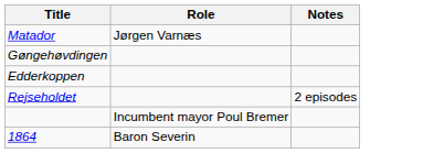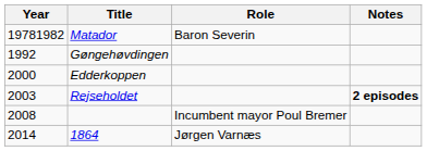 <table class="wikitable sortable">
 <tr>
+<th>Year</th>
 <th>Title</th>
 <th>Role</th>
 <th class="unsortable">Notes</th>
 </tr>
 <tr>
+<td>19781982</td>
 <td><em><a href='#'>Matador</a></em></td>
-<td>Jørgen Varnæs</td>
+<td>Baron Severin</td>
 <td></td>
 </tr>
 <tr>
+<td>1992</td>
 <td><em>Gøngehøvdingen</em></td>
 <td></td>
 <td></td>
 </tr>
 <tr>
+<td>2000</td>
 <td><em>Edderkoppen</em></td>
 <td></td>
 <td></td>
 </tr>
 <tr>
+<td>2003</td>
 <td><em><a href='#'>Rejseholdet</a></em></td>
 <td></td>
-<td>2 episodes</td>
+<td><strong>2 episodes</strong></td>
 </tr>
 <tr>
+<td>2008</td>
 <td><em></em></td>
 <td>Incumbent mayor Poul Bremer</td>
 <td></td>
 </tr>
 <tr>
+<td>2014</td>
 <td><em><a href='#'>1864</a></em></td>
-<td>Baron Severin</td>
+<td>Jørgen Varnæs</td>
 <td></td>
 </tr>
 </table>
